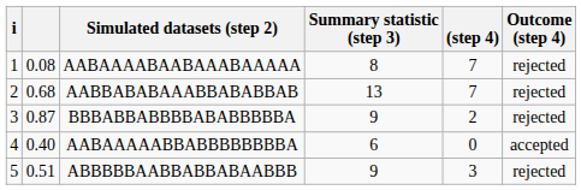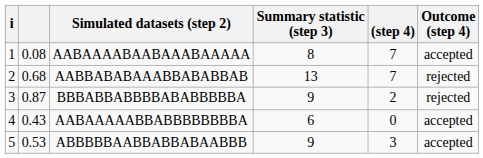 <table class="sortable wikitable" style="float: right; margin-left: 1em; text-align: center;" id="table1">
 <tr>
 <th>i</th>
 <th></th>
 <th>Simulated datasets (step 2)</th>
 <th>Summary statistic <br> (step 3)</th>
 <th> <br>(step 4)</th>
 <th>Outcome <br>(step 4)</th>
 </tr>
 <tr>
 <td>1</td>
 <td>0.08</td>
 <td>AABAAAABAABAAABAAAAA</td>
 <td>8</td>
 <td>7</td>
-<td>rejected</td>
+<td>accepted</td>
 </tr>
 <tr>
 <td>2</td>
 <td>0.68</td>
 <td>AABBABABAAABBABABBAB</td>
 <td>13</td>
 <td>7</td>
 <td>rejected</td>
 </tr>
 <tr>
 <td>3</td>
 <td>0.87</td>
 <td>BBBABBABBBBABABBBBBA</td>
 <td>9</td>
 <td>2</td>
 <td>rejected</td>
 </tr>
 <tr>
 <td>4</td>
-<td>0.40</td>
+<td>0.43</td>
 <td>AABAAAAABBABBBBBBBBA</td>
 <td>6</td>
 <td>0</td>
 <td>accepted</td>
 </tr>
 <tr>
 <td>5</td>
-<td>0.51</td>
+<td>0.53</td>
 <td>ABBBBBAABBABBABAABBB</td>
 <td>9</td>
 <td>3</td>
-<td>rejected</td>
+<td>accepted</td>
 </tr>
 </table>
